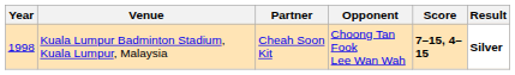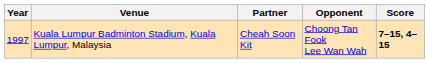 <table class="sortable wikitable" style="font-size: 90%;">
 <tr>
 <th>Year</th>
 <th>Venue</th>
 <th>Partner</th>
 <th>Opponent</th>
 <th>Score</th>
-<th>Result</th>
 </tr>
 <tr style="background:#FFE4B5">
-<td align="center"><a href='#'>1998</a></td>
+<td align="center"><a href='#'>1997</a></td>
 <td align="left"><a href='#'>Kuala Lumpur Badminton Stadium</a>, <a href='#'>Kuala Lumpur</a>, Malaysia</td>
 <td align="left"> <a href='#'>Cheah Soon Kit</a></td>
 <td align="left"> <a href='#'>Choong Tan Fook</a> <br>  <a href='#'>Lee Wan Wah</a></td>
 <td align="left"><strong>7–15, 4–15</strong></td>
-<td style="text-align:left; background:white"> <strong>Silver</strong></td>
 </tr>
 </table>
